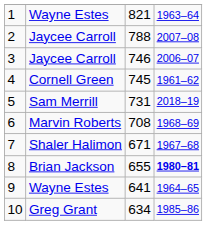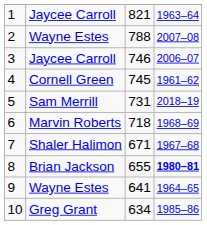 <table class="wikitable">
 <tr>
 </tr>
 <tr>
 <td>1</td>
-<td><a href='#'>Wayne Estes</a></td>
+<td><a href='#'>Jaycee Carroll</a></td>
 <td>821</td>
 <td style="font-size:80%;"><a href='#'>1963–64</a></td>
 </tr>
 <tr>
 <td>2</td>
-<td><a href='#'>Jaycee Carroll</a></td>
+<td><a href='#'>Wayne Estes</a></td>
 <td>788</td>
 <td style="font-size:80%;"><a href='#'>2007–08</a></td>
 </tr>
 <tr>
 <td>3</td>
 <td><a href='#'>Jaycee Carroll</a></td>
 <td>746</td>
 <td style="font-size:80%;"><a href='#'>2006–07</a></td>
 </tr>
 <tr>
 <td>4</td>
 <td><a href='#'>Cornell Green</a></td>
 <td>745</td>
 <td style="font-size:80%;"><a href='#'>1961–62</a></td>
 </tr>
 <tr>
 <td>5</td>
 <td><a href='#'>Sam Merrill</a></td>
 <td>731</td>
 <td style="font-size:80%;"><a href='#'>2018–19</a></td>
 </tr>
 <tr>
 <td>6</td>
 <td><a href='#'>Marvin Roberts</a></td>
-<td>708</td>
+<td>718</td>
 <td style="font-size:80%;"><a href='#'>1968–69</a></td>
 </tr>
 <tr>
 <td>7</td>
 <td><a href='#'>Shaler Halimon</a></td>
 <td>671</td>
 <td style="font-size:80%;"><a href='#'>1967–68</a></td>
 </tr>
 <tr>
 <td>8</td>
 <td><a href='#'>Brian Jackson</a></td>
 <td>655</td>
 <td style="font-size:80%;"><strong><a href='#'>1980–81</a></strong></td>
 </tr>
 <tr>
 <td>9</td>
 <td><a href='#'>Wayne Estes</a></td>
 <td>641</td>
 <td style="font-size:80%;"><a href='#'>1964–65</a></td>
 </tr>
 <tr>
 <td>10</td>
 <td><a href='#'>Greg Grant</a></td>
 <td>634</td>
 <td style="font-size:80%;"><a href='#'>1985–86</a></td>
 </tr>
 </table>
